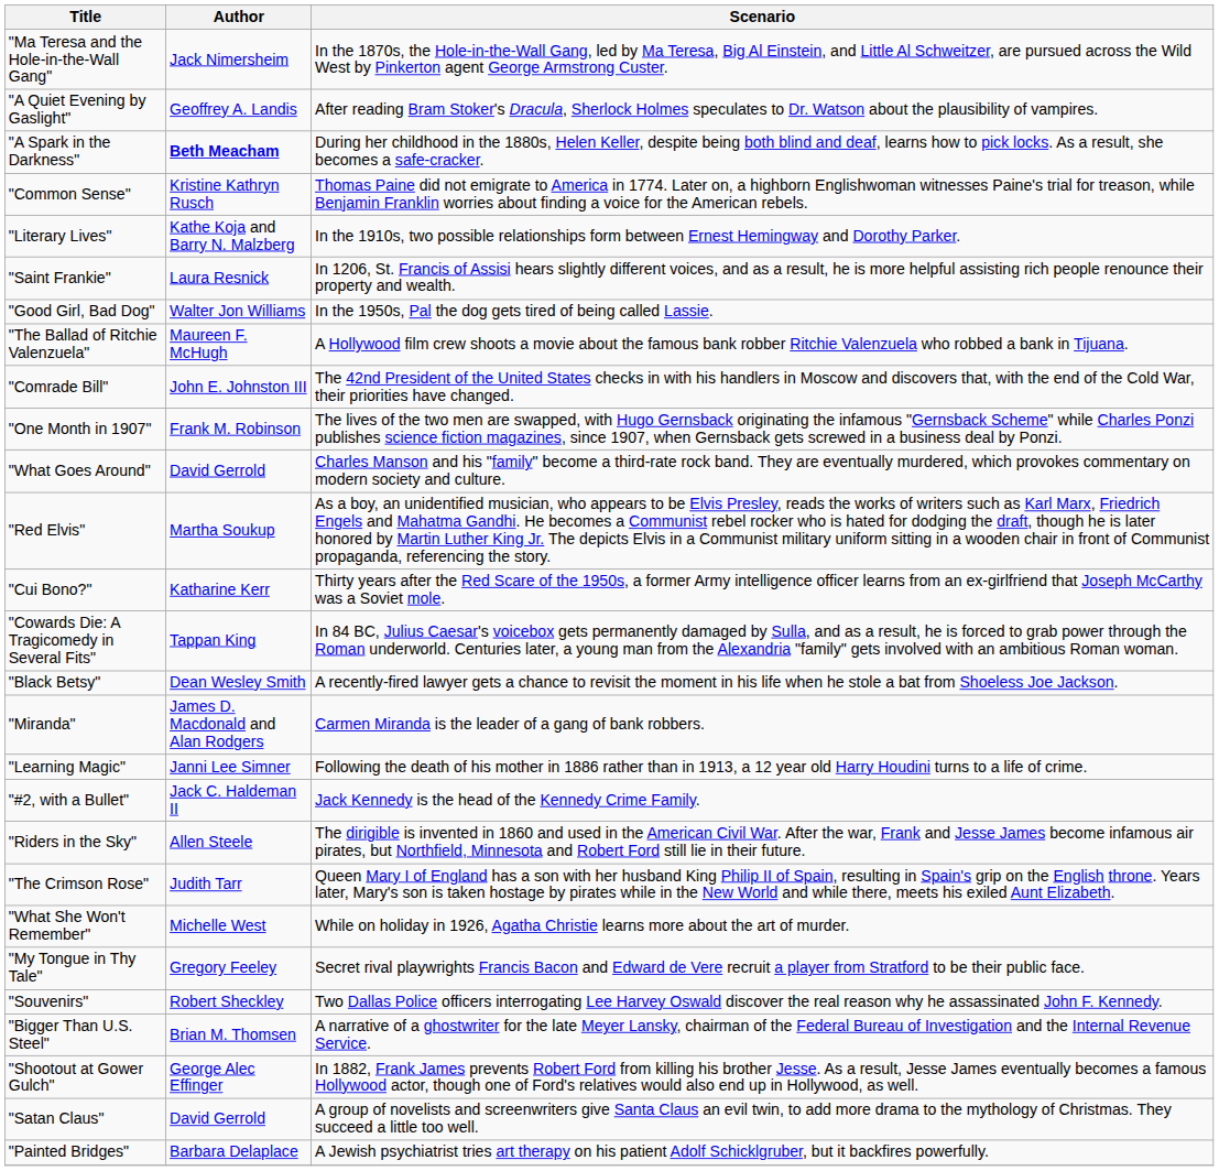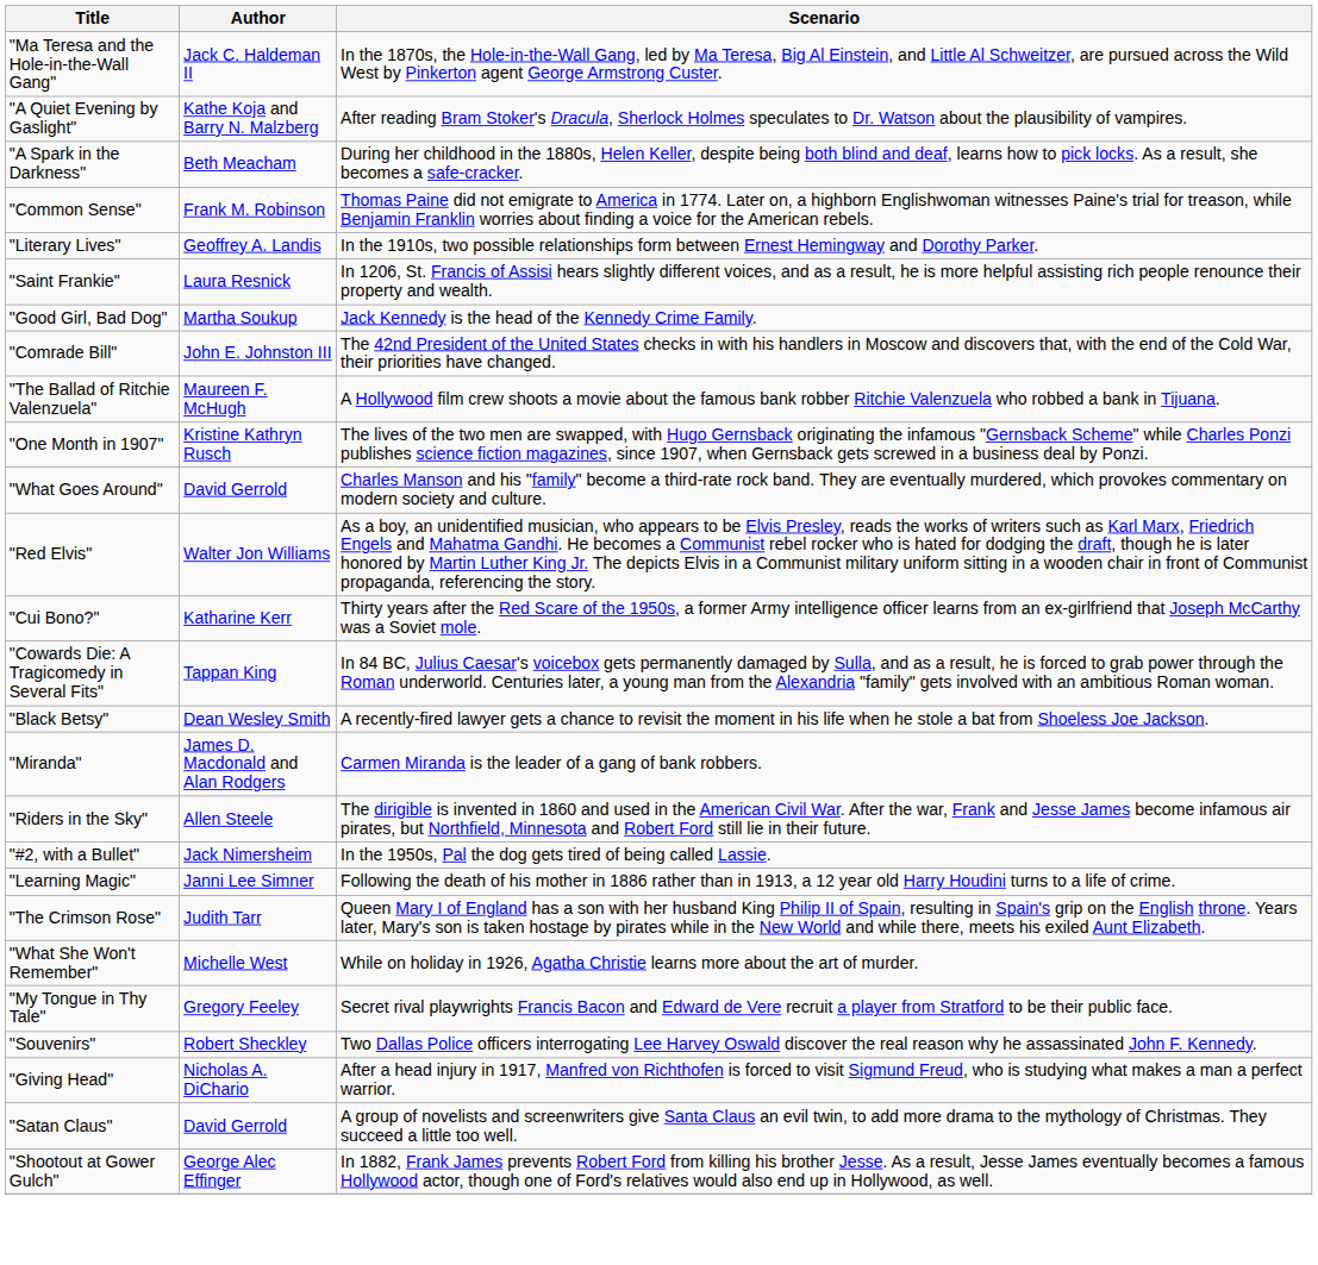 <table class="wikitable">
 <tr>
 <th>Title</th>
 <th>Author</th>
 <th>Scenario</th>
 </tr>
 <tr>
 <td>"Ma Teresa and the Hole-in-the-Wall Gang"</td>
-<td><a href='#'>Jack Nimersheim</a></td>
+<td><a href='#'>Jack C. Haldeman II</a></td>
 <td>In the 1870s, the <a href='#'>Hole-in-the-Wall Gang</a>, led by <a href='#'>Ma Teresa</a>, <a href='#'>Big Al Einstein</a>, and <a href='#'>Little Al Schweitzer</a>, are pursued across the Wild West by <a href='#'>Pinkerton</a> agent <a href='#'>George Armstrong Custer</a>.</td>
 </tr>
 <tr>
 <td>"A Quiet Evening by Gaslight"</td>
-<td><a href='#'>Geoffrey A. Landis</a></td>
+<td><a href='#'>Kathe Koja</a> and <a href='#'>Barry N. Malzberg</a></td>
 <td>After reading <a href='#'>Bram Stoker</a>'s <em><a href='#'>Dracula</a></em>, <a href='#'>Sherlock Holmes</a> speculates to <a href='#'>Dr. Watson</a> about the plausibility of vampires.</td>
 </tr>
 <tr>
 <td>"A Spark in the Darkness"</td>
-<td><strong><a href='#'>Beth Meacham</a></strong></td>
+<td><a href='#'>Beth Meacham</a></td>
 <td>During her childhood in the 1880s, <a href='#'>Helen Keller</a>, despite being <a href='#'>both blind and deaf</a>, learns how to <a href='#'>pick locks</a>. As a result, she becomes a <a href='#'>safe-cracker</a>.</td>
 </tr>
 <tr>
 <td>"Common Sense"</td>
-<td><a href='#'>Kristine Kathryn Rusch</a></td>
+<td><a href='#'>Frank M. Robinson</a></td>
 <td><a href='#'>Thomas Paine</a> did not emigrate to <a href='#'>America</a> in 1774. Later on, a highborn Englishwoman witnesses Paine's trial for treason, while <a href='#'>Benjamin Franklin</a> worries about finding a voice for the American rebels.</td>
 </tr>
 <tr>
 <td>"Literary Lives"</td>
-<td><a href='#'>Kathe Koja</a> and <a href='#'>Barry N. Malzberg</a></td>
+<td><a href='#'>Geoffrey A. Landis</a></td>
 <td>In the 1910s, two possible relationships form between <a href='#'>Ernest Hemingway</a> and <a href='#'>Dorothy Parker</a>.</td>
 </tr>
 <tr>
 <td>"Saint Frankie"</td>
 <td><a href='#'>Laura Resnick</a></td>
 <td>In 1206, St. <a href='#'>Francis of Assisi</a> hears slightly different voices, and as a result, he is more helpful assisting rich people renounce their property and wealth.</td>
 </tr>
 <tr>
 <td>"Good Girl, Bad Dog"</td>
-<td><a href='#'>Walter Jon Williams</a></td>
-<td>In the 1950s, <a href='#'>Pal</a> the dog gets tired of being called <a href='#'>Lassie</a>.</td>
+<td><a href='#'>Martha Soukup</a></td>
+<td><a href='#'>Jack Kennedy</a> is the head of the <a href='#'>Kennedy Crime Family</a>.</td>
+</tr>
+<tr>
+<td>"Comrade Bill"</td>
+<td><a href='#'>John E. Johnston III</a></td>
+<td>The <a href='#'>42nd President of the United States</a> checks in with his handlers in Moscow and discovers that, with the end of the Cold War, their priorities have changed.</td>
 </tr>
 <tr>
 <td>"The Ballad of Ritchie Valenzuela"</td>
 <td><a href='#'>Maureen F. McHugh</a></td>
 <td>A <a href='#'>Hollywood</a> film crew shoots a movie about the famous bank robber <a href='#'>Ritchie Valenzuela</a> who robbed a bank in <a href='#'>Tijuana</a>.</td>
 </tr>
 <tr>
-<td>"Comrade Bill"</td>
-<td><a href='#'>John E. Johnston III</a></td>
-<td>The <a href='#'>42nd President of the United States</a> checks in with his handlers in Moscow and discovers that, with the end of the Cold War, their priorities have changed.</td>
-</tr>
-<tr>
 <td>"One Month in 1907"</td>
-<td><a href='#'>Frank M. Robinson</a></td>
+<td><a href='#'>Kristine Kathryn Rusch</a></td>
 <td>The lives of the two men are swapped, with <a href='#'>Hugo Gernsback</a> originating the infamous "<a href='#'>Gernsback Scheme</a>" while <a href='#'>Charles Ponzi</a> publishes <a href='#'>science fiction magazines</a>, since 1907, when Gernsback gets screwed in a business deal by Ponzi.</td>
 </tr>
 <tr>
 <td>"What Goes Around"</td>
 <td><a href='#'>David Gerrold</a></td>
 <td><a href='#'>Charles Manson</a> and his "<a href='#'>family</a>" become a third-rate rock band. They are eventually murdered, which provokes commentary on modern society and culture.</td>
 </tr>
 <tr>
 <td>"Red Elvis"</td>
-<td><a href='#'>Martha Soukup</a></td>
+<td><a href='#'>Walter Jon Williams</a></td>
 <td>As a boy, an unidentified musician, who appears to be <a href='#'>Elvis Presley</a>, reads the works of writers such as <a href='#'>Karl Marx</a>, <a href='#'>Friedrich Engels</a> and <a href='#'>Mahatma Gandhi</a>. He becomes a <a href='#'>Communist</a> rebel rocker who is hated for dodging the <a href='#'>draft</a>, though he is later honored by <a href='#'>Martin Luther King Jr.</a> The  depicts Elvis in a Communist military uniform sitting in a wooden chair in front of Communist propaganda, referencing the story.</td>
 </tr>
 <tr>
 <td>"Cui Bono?"</td>
 <td><a href='#'>Katharine Kerr</a></td>
 <td>Thirty years after the <a href='#'>Red Scare of the 1950s</a>, a former Army intelligence officer learns from an ex-girlfriend that <a href='#'>Joseph McCarthy</a> was a Soviet <a href='#'>mole</a>.</td>
 </tr>
 <tr>
 <td>"Cowards Die: A Tragicomedy in Several Fits"</td>
 <td><a href='#'>Tappan King</a></td>
 <td>In 84 BC, <a href='#'>Julius Caesar</a>'s <a href='#'>voicebox</a> gets permanently damaged by <a href='#'>Sulla</a>, and as a result, he is forced to grab power through the <a href='#'>Roman</a> underworld. Centuries later, a young man from the <a href='#'>Alexandria</a> "family" gets involved with an ambitious Roman woman.</td>
 </tr>
 <tr>
 <td>"Black Betsy"</td>
 <td><a href='#'>Dean Wesley Smith</a></td>
 <td>A recently-fired lawyer gets a chance to revisit the moment in his life when he stole a bat from <a href='#'>Shoeless Joe Jackson</a>.</td>
 </tr>
 <tr>
 <td>"Miranda"</td>
 <td><a href='#'>James D. Macdonald</a> and <a href='#'>Alan Rodgers</a></td>
 <td><a href='#'>Carmen Miranda</a> is the leader of a gang of bank robbers.</td>
 </tr>
 <tr>
+<td>"Riders in the Sky"</td>
+<td><a href='#'>Allen Steele</a></td>
+<td>The <a href='#'>dirigible</a> is invented in 1860 and used in the <a href='#'>American Civil War</a>. After the war, <a href='#'>Frank</a> and <a href='#'>Jesse James</a> become infamous air pirates, but <a href='#'>Northfield, Minnesota</a> and <a href='#'>Robert Ford</a> still lie in their future.</td>
+</tr>
+<tr>
+<td>"#2, with a Bullet"</td>
+<td><a href='#'>Jack Nimersheim</a></td>
+<td>In the 1950s, <a href='#'>Pal</a> the dog gets tired of being called <a href='#'>Lassie</a>.</td>
+</tr>
+<tr>
 <td>"Learning Magic"</td>
 <td><a href='#'>Janni Lee Simner</a></td>
 <td>Following the death of his mother in 1886 rather than in 1913, a 12 year old <a href='#'>Harry Houdini</a> turns to a life of crime.</td>
-</tr>
-<tr>
-<td>"#2, with a Bullet"</td>
-<td><a href='#'>Jack C. Haldeman II</a></td>
-<td><a href='#'>Jack Kennedy</a> is the head of the <a href='#'>Kennedy Crime Family</a>.</td>
-</tr>
-<tr>
-<td>"Riders in the Sky"</td>
-<td><a href='#'>Allen Steele</a></td>
-<td>The <a href='#'>dirigible</a> is invented in 1860 and used in the <a href='#'>American Civil War</a>. After the war, <a href='#'>Frank</a> and <a href='#'>Jesse James</a> become infamous air pirates, but <a href='#'>Northfield, Minnesota</a> and <a href='#'>Robert Ford</a> still lie in their future.</td>
 </tr>
 <tr>
 <td>"The Crimson Rose"</td>
 <td><a href='#'>Judith Tarr</a></td>
 <td>Queen <a href='#'>Mary I of England</a> has a son with her husband King <a href='#'>Philip II of Spain</a>, resulting in <a href='#'>Spain's</a> grip on the <a href='#'>English</a> <a href='#'>throne</a>. Years later, Mary's son is taken hostage by pirates while in the <a href='#'>New World</a> and while there, meets his exiled <a href='#'>Aunt Elizabeth</a>.</td>
 </tr>
 <tr>
 <td>"What She Won't Remember"</td>
 <td><a href='#'>Michelle West</a></td>
 <td>While on holiday in 1926, <a href='#'>Agatha Christie</a> learns more about the art of murder.</td>
 </tr>
 <tr>
 <td>"My Tongue in Thy Tale"</td>
 <td><a href='#'>Gregory Feeley</a></td>
 <td>Secret rival playwrights <a href='#'>Francis Bacon</a> and <a href='#'>Edward de Vere</a> recruit <a href='#'>a player from Stratford</a> to be their public face.</td>
 </tr>
 <tr>
 <td>"Souvenirs"</td>
 <td><a href='#'>Robert Sheckley</a></td>
 <td>Two <a href='#'>Dallas Police</a> officers interrogating <a href='#'>Lee Harvey Oswald</a> discover the real reason why he assassinated <a href='#'>John F. Kennedy</a>.</td>
 </tr>
 <tr>
-<td>"Bigger Than U.S. Steel"</td>
-<td><a href='#'>Brian M. Thomsen</a></td>
-<td>A narrative of a <a href='#'>ghostwriter</a> for the late <a href='#'>Meyer Lansky</a>, chairman of the <a href='#'>Federal Bureau of Investigation</a> and the <a href='#'>Internal Revenue Service</a>.</td>
+<td>"Giving Head"</td>
+<td><a href='#'>Nicholas A. DiChario</a></td>
+<td>After a head injury in 1917, <a href='#'>Manfred von Richthofen</a> is forced to visit <a href='#'>Sigmund Freud</a>, who is studying what makes a man a perfect warrior.</td>
+</tr>
+<tr>
+<td>"Satan Claus"</td>
+<td><a href='#'>David Gerrold</a></td>
+<td>A group of novelists and screenwriters give <a href='#'>Santa Claus</a> an evil twin, to add more drama to the mythology of Christmas. They succeed a little too well.</td>
 </tr>
 <tr>
 <td>"Shootout at Gower Gulch"</td>
 <td><a href='#'>George Alec Effinger</a></td>
 <td>In 1882, <a href='#'>Frank James</a> prevents <a href='#'>Robert Ford</a> from killing his brother <a href='#'>Jesse</a>. As a result, Jesse James eventually becomes a famous <a href='#'>Hollywood</a> actor, though one of Ford's relatives would also end up in Hollywood, as well.</td>
 </tr>
 <tr>
-<td>"Satan Claus"</td>
-<td><a href='#'>David Gerrold</a></td>
-<td>A group of novelists and screenwriters give <a href='#'>Santa Claus</a> an evil twin, to add more drama to the mythology of Christmas. They succeed a little too well.</td>
-</tr>
-<tr>
-<td>"Painted Bridges"</td>
-<td><a href='#'>Barbara Delaplace</a></td>
-<td>A Jewish psychiatrist tries <a href='#'>art therapy</a> on his patient <a href='#'>Adolf Schicklgruber</a>, but it backfires powerfully.</td>
-</tr>
-<tr>
 </tr>
 </table>
